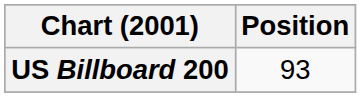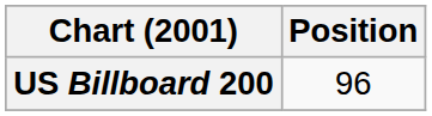 <table class="wikitable sortable plainrowheaders" style="text-align:center;">
 <tr>
 <th scope="col">Chart (2001)</th>
 <th scope="col">Position</th>
 </tr>
 <tr>
 <th scope="row">US <em>Billboard</em> 200</th>
-<td>93</td>
+<td>96</td>
 </tr>
 </table>
